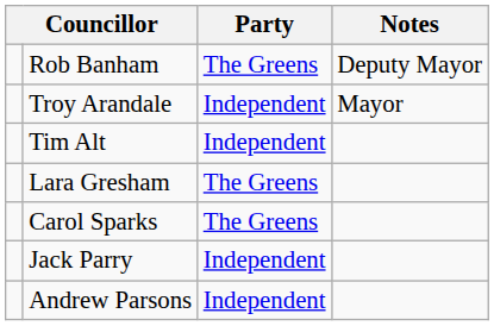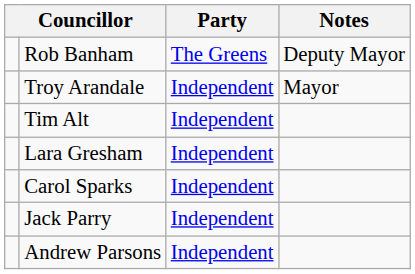 <table class="wikitable">
 <tr>
 <th colspan="2">Councillor</th>
 <th>Party</th>
 <th>Notes</th>
 </tr>
 <tr>
 <td> </td>
 <td>Rob Banham</td>
 <td><a href='#'>The Greens</a></td>
 <td>Deputy Mayor</td>
 </tr>
 <tr>
 <td> </td>
 <td>Troy Arandale</td>
 <td><a href='#'>Independent</a></td>
 <td>Mayor</td>
 </tr>
 <tr>
 <td> </td>
 <td>Tim Alt</td>
 <td><a href='#'>Independent</a></td>
 <td></td>
 </tr>
 <tr>
 <td> </td>
 <td>Lara Gresham</td>
-<td><a href='#'>The Greens</a></td>
+<td><a href='#'>Independent</a></td>
 <td></td>
 </tr>
 <tr>
 <td> </td>
 <td>Carol Sparks</td>
-<td><a href='#'>The Greens</a></td>
+<td><a href='#'>Independent</a></td>
 <td></td>
 </tr>
 <tr>
 <td> </td>
 <td>Jack Parry</td>
 <td><a href='#'>Independent</a></td>
 <td></td>
 </tr>
 <tr>
 <td> </td>
 <td>Andrew Parsons</td>
 <td><a href='#'>Independent</a></td>
 <td></td>
 </tr>
 </table>
